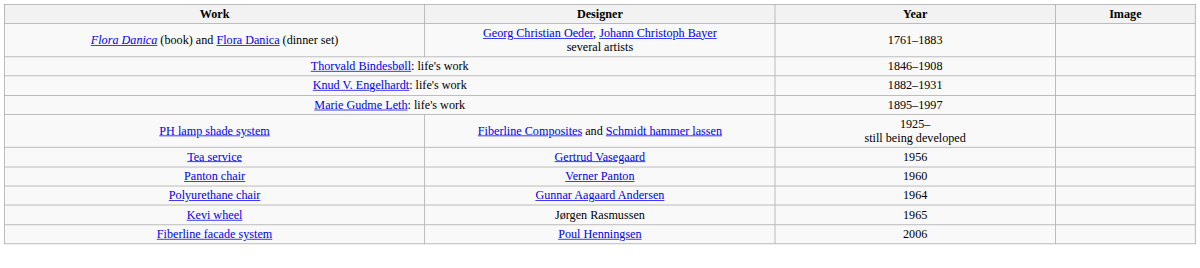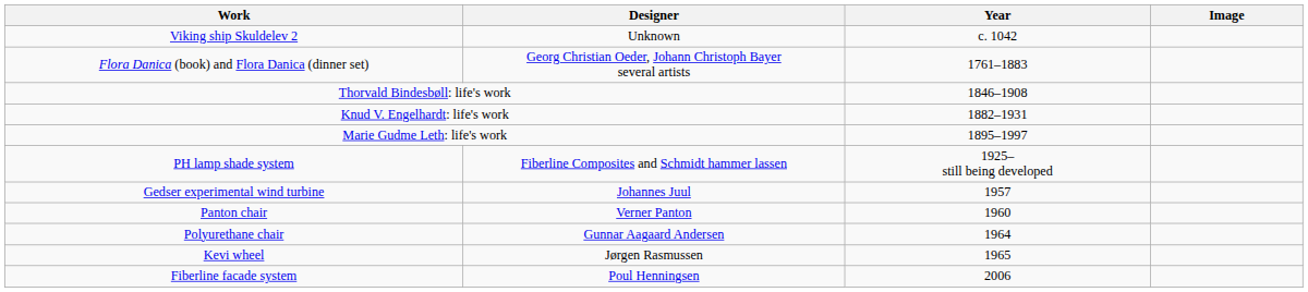 <table style="text-align:center; width:99%" class="wikitable">
 <tr>
 <th width=30%>Work</th>
 <th width=25%>Designer</th>
 <th width=20%>Year</th>
 <th width=10%>Image</th>
+</tr>
+<tr>
+<td><a href='#'>Viking ship Skuldelev 2</a></td>
+<td>Unknown</td>
+<td>c. 1042</td>
+<td></td>
 </tr>
 <tr>
 <td><em><a href='#'>Flora Danica</a></em> (book) and <a href='#'>Flora Danica</a> (dinner set)</td>
 <td><a href='#'>Georg Christian Oeder</a>, <a href='#'>Johann Christoph Bayer</a><br>several artists</td>
 <td>1761–1883</td>
 <td></td>
 </tr>
 <tr>
 <td colspan="2"><a href='#'>Thorvald Bindesbøll</a>: life's work</td>
 <td>1846–1908</td>
 <td></td>
 </tr>
 <tr>
 <td colspan="2"><a href='#'>Knud V. Engelhardt</a>: life's work</td>
 <td>1882–1931</td>
 <td></td>
 </tr>
 <tr>
 <td colspan="2"><a href='#'>Marie Gudme Leth</a>: life's work</td>
 <td>1895–1997</td>
 <td></td>
 </tr>
 <tr>
 <td><a href='#'>PH lamp shade system</a></td>
 <td><a href='#'>Fiberline Composites</a> and <a href='#'>Schmidt hammer lassen</a></td>
 <td>1925–<br>still being developed</td>
 <td></td>
 </tr>
 <tr>
-<td><a href='#'>Tea service</a></td>
-<td><a href='#'>Gertrud Vasegaard</a></td>
-<td>1956</td>
+<td><a href='#'>Gedser experimental wind turbine</a></td>
+<td><a href='#'>Johannes Juul</a></td>
+<td>1957</td>
 <td></td>
 </tr>
 <tr>
 <td><a href='#'>Panton chair</a></td>
 <td><a href='#'>Verner Panton</a></td>
 <td>1960</td>
 <td></td>
 </tr>
 <tr>
 <td><a href='#'>Polyurethane chair</a></td>
 <td><a href='#'>Gunnar Aagaard Andersen</a></td>
 <td>1964</td>
 <td></td>
 </tr>
 <tr>
 <td><a href='#'>Kevi wheel</a></td>
 <td>Jørgen Rasmussen</td>
 <td>1965</td>
 <td></td>
 </tr>
 <tr>
 <td><a href='#'>Fiberline facade system</a></td>
 <td><a href='#'>Poul Henningsen</a></td>
 <td>2006</td>
 <td></td>
 </tr>
 </table>
